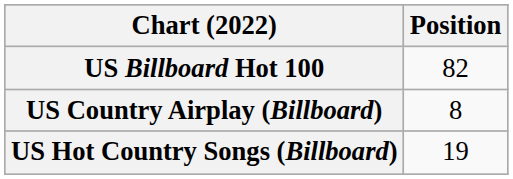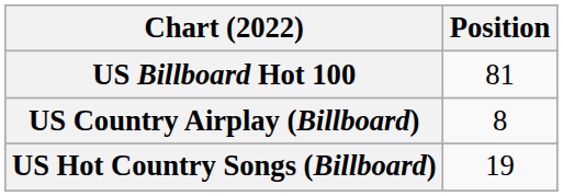 <table class="wikitable sortable plainrowheaders" style="text-align:center">
 <tr>
 <th scope="col">Chart (2022)</th>
 <th scope="col">Position</th>
 </tr>
 <tr>
 <th scope="row">US <em>Billboard</em> Hot 100</th>
-<td>82</td>
+<td>81</td>
 </tr>
 <tr>
 <th scope="row">US Country Airplay (<em>Billboard</em>)</th>
 <td>8</td>
 </tr>
 <tr>
 <th scope="row">US Hot Country Songs (<em>Billboard</em>)</th>
 <td>19</td>
 </tr>
 </table>
